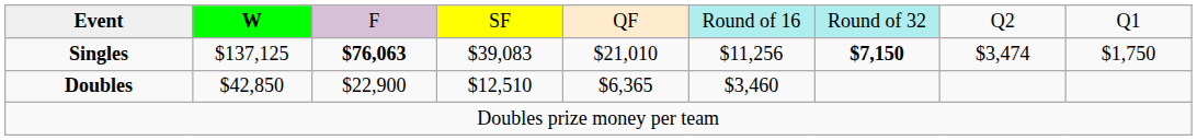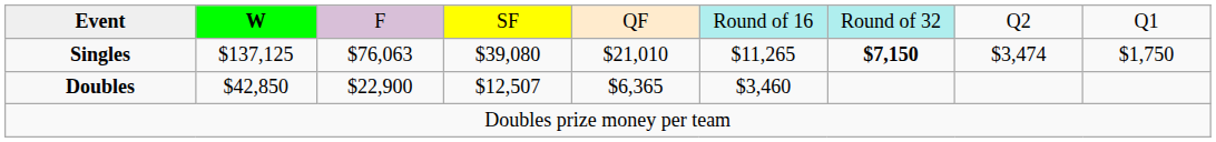 <table class=wikitable style=font-size:90%;text-align:center>
 <tr>
 <td width=130 bgcolor=efefef><strong>Event</strong></td>
 <td width=80 bgcolor=lime><strong>W</strong></td>
 <td width=85 bgcolor=thistle>F</td>
 <td width=85 bgcolor=ffff00>SF</td>
 <td width=85 bgcolor=ffebcd>QF</td>
 <td width=85 bgcolor=afeeee>Round of 16</td>
 <td width=85 bgcolor=afeeee>Round of 32</td>
 <td width=85>Q2</td>
 <td width=85>Q1</td>
 </tr>
 <tr>
 <td style="background:#f8f8f8;"><strong>Singles</strong></td>
 <td>$137,125</td>
-<td><strong>$76,063</strong></td>
-<td>$39,083</td>
+<td>$76,063</td>
+<td>$39,080</td>
 <td>$21,010</td>
-<td>$11,256</td>
+<td>$11,265</td>
 <td><strong>$7,150</strong></td>
 <td>$3,474</td>
 <td>$1,750</td>
 </tr>
 <tr>
 <td style="background:#f8f8f8;"><strong>Doubles</strong></td>
 <td>$42,850</td>
 <td>$22,900</td>
-<td>$12,510</td>
+<td>$12,507</td>
 <td>$6,365</td>
 <td>$3,460</td>
 <td></td>
 <td></td>
 <td></td>
 </tr>
 <tr>
 <td colspan=10>Doubles prize money per team</td>
 </tr>
 </table>
